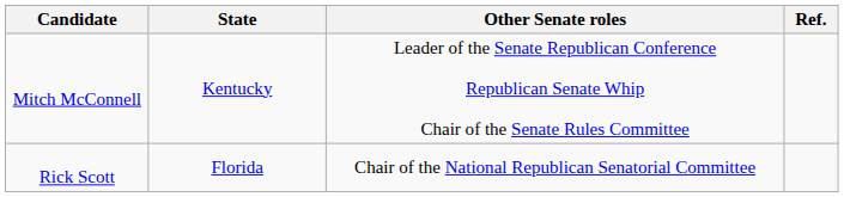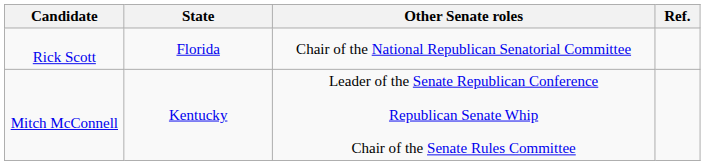 <table class="wikitable sortable" style="text-align:center">
 <tr>
 <th scope="col" style="width: 120px">Candidate</th>
 <th scope="col" style="width: 150px">State</th>
 <th scope="col" style="width: 400px">Other Senate roles</th>
 <th scope="col" style="width: 40px" class="unsortable">Ref.</th>
 </tr>
 <tr>
+<td><br><a href='#'>Rick Scott</a></td>
+<td><a href='#'>Florida</a><br></td>
+<td>Chair of the <a href='#'>National Republican Senatorial Committee</a><br></td>
+<td></td>
+</tr>
+<tr>
 <td><br><a href='#'>Mitch McConnell</a></td>
 <td><a href='#'>Kentucky</a><br></td>
 <td>Leader of the <a href='#'>Senate Republican Conference</a><br><br><a href='#'>Republican Senate Whip</a><br><br>Chair of the <a href='#'>Senate Rules Committee</a><br></td>
 <td></td>
 </tr>
-<tr>
-<td><br><a href='#'>Rick Scott</a></td>
-<td><a href='#'>Florida</a><br></td>
-<td>Chair of the <a href='#'>National Republican Senatorial Committee</a><br></td>
-<td></td>
-</tr>
 </table>
